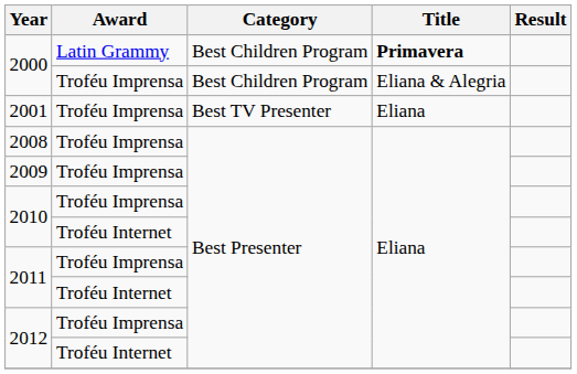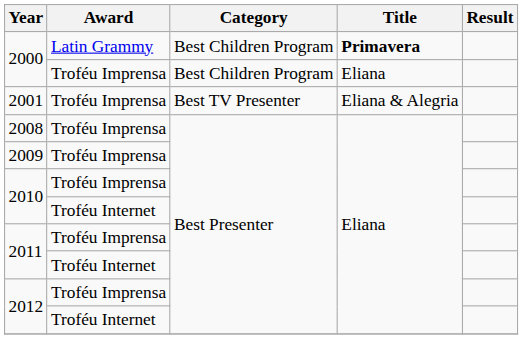 <table class="wikitable">
 <tr>
 <th>Year</th>
 <th>Award</th>
 <th>Category</th>
 <th>Title</th>
 <th>Result</th>
 </tr>
 <tr>
 <td rowspan="2">2000</td>
 <td><a href='#'>Latin Grammy</a></td>
 <td>Best Children Program</td>
 <td><strong>Primavera</strong></td>
 <td></td>
 </tr>
 <tr>
 <td>Troféu Imprensa</td>
 <td>Best Children Program</td>
-<td>Eliana & Alegria</td>
+<td>Eliana</td>
 <td></td>
 </tr>
 <tr>
 <td>2001</td>
 <td>Troféu Imprensa</td>
 <td>Best TV Presenter</td>
-<td>Eliana</td>
+<td>Eliana & Alegria</td>
 <td></td>
 </tr>
 <tr>
 <td>2008</td>
 <td>Troféu Imprensa</td>
 <td rowspan="8">Best Presenter</td>
 <td rowspan="8">Eliana</td>
 <td></td>
 </tr>
 <tr>
 <td>2009</td>
 <td>Troféu Imprensa</td>
 <td></td>
 </tr>
 <tr>
 <td rowspan="2">2010</td>
 <td>Troféu Imprensa</td>
 <td></td>
 </tr>
 <tr>
 <td>Troféu Internet</td>
 <td></td>
 </tr>
 <tr>
 <td rowspan="2">2011</td>
 <td>Troféu Imprensa</td>
 <td></td>
 </tr>
 <tr>
 <td>Troféu Internet</td>
 <td></td>
 </tr>
 <tr>
 <td rowspan="2">2012</td>
 <td>Troféu Imprensa</td>
 <td></td>
 </tr>
 <tr>
 <td>Troféu Internet</td>
 <td></td>
 </tr>
 <tr>
 </tr>
 </table>
